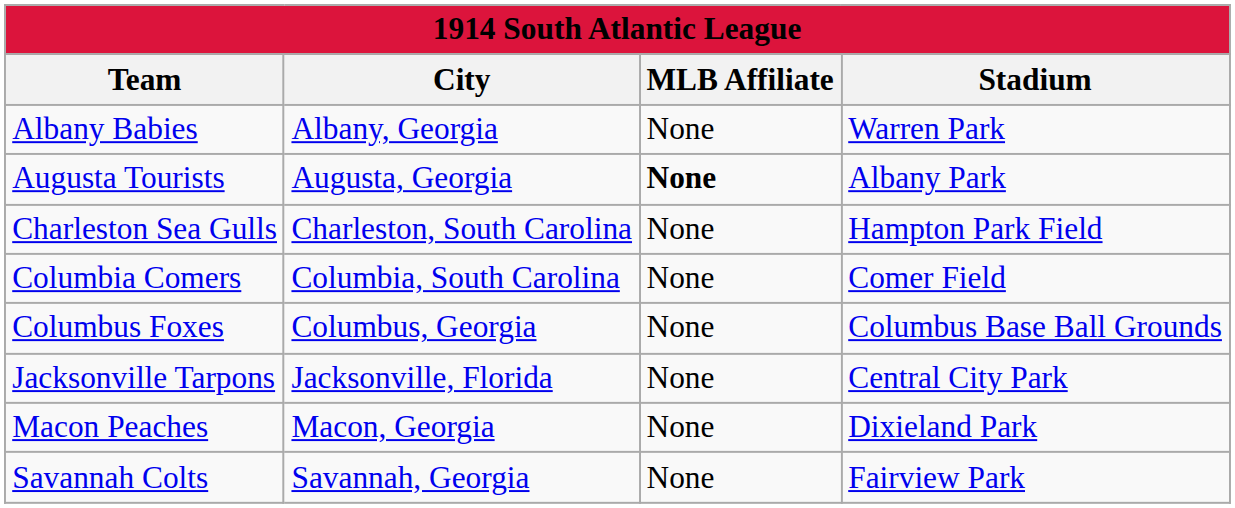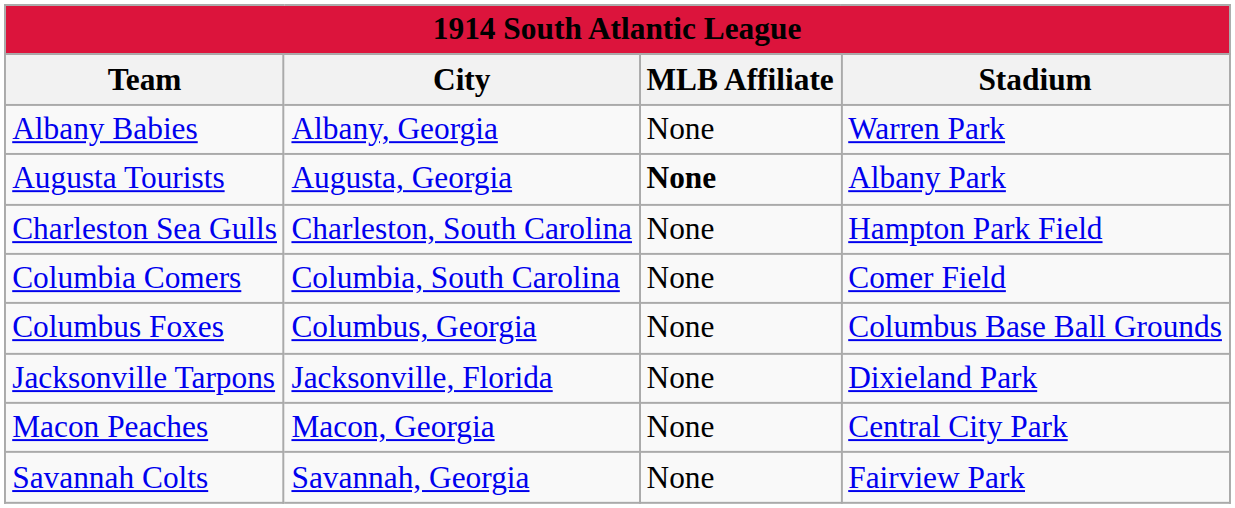 <table class="wikitable" style="width:auto">
 <tr>
 <td bgcolor="#DC143C" align="center" colspan="7"><strong><span>1914 South Atlantic League</span></strong></td>
 </tr>
 <tr>
 <th>Team</th>
 <th>City</th>
 <th>MLB Affiliate</th>
 <th>Stadium</th>
 </tr>
 <tr>
 <td><a href='#'>Albany Babies</a></td>
 <td><a href='#'>Albany, Georgia</a></td>
 <td>None</td>
 <td><a href='#'>Warren Park</a></td>
 </tr>
 <tr>
 <td><a href='#'>Augusta Tourists</a></td>
 <td><a href='#'>Augusta, Georgia</a></td>
 <td><strong>None</strong></td>
 <td><a href='#'>Albany Park</a></td>
 </tr>
 <tr>
 <td><a href='#'>Charleston Sea Gulls</a></td>
 <td><a href='#'>Charleston, South Carolina</a></td>
 <td>None</td>
 <td><a href='#'>Hampton Park Field</a></td>
 </tr>
 <tr>
 <td><a href='#'>Columbia Comers</a></td>
 <td><a href='#'>Columbia, South Carolina</a></td>
 <td>None</td>
 <td><a href='#'>Comer Field</a></td>
 </tr>
 <tr>
 <td><a href='#'>Columbus Foxes</a></td>
 <td><a href='#'>Columbus, Georgia</a></td>
 <td>None</td>
 <td><a href='#'>Columbus Base Ball Grounds</a></td>
 </tr>
 <tr>
 <td><a href='#'>Jacksonville Tarpons</a></td>
 <td><a href='#'>Jacksonville, Florida</a></td>
 <td>None</td>
-<td><a href='#'>Central City Park</a></td>
+<td><a href='#'>Dixieland Park</a></td>
 </tr>
 <tr>
 <td><a href='#'>Macon Peaches</a></td>
 <td><a href='#'>Macon, Georgia</a></td>
 <td>None</td>
-<td><a href='#'>Dixieland Park</a></td>
+<td><a href='#'>Central City Park</a></td>
 </tr>
 <tr>
 <td><a href='#'>Savannah Colts</a></td>
 <td><a href='#'>Savannah, Georgia</a></td>
 <td>None</td>
 <td><a href='#'>Fairview Park</a></td>
 </tr>
 </table>
